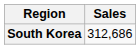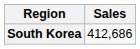 <table class="wikitable plainrowheaders">
 <tr>
 <th>Region</th>
 <th>Sales</th>
 </tr>
 <tr>
 <th scope="row">South Korea</th>
-<td>312,686</td>
+<td>412,686</td>
 </tr>
 </table>
